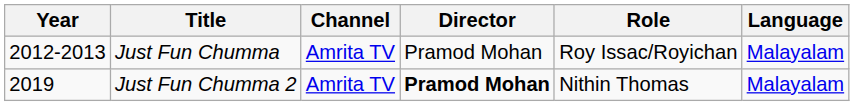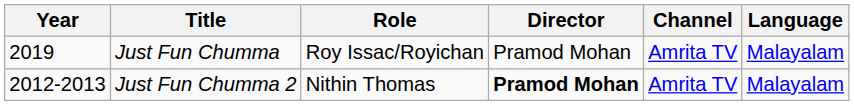 <table class="wikitable">
 <tr>
 <th>Year</th>
 <th>Title</th>
+<th>Role</th>
+<th>Director</th>
 <th>Channel</th>
-<th>Director</th>
-<th>Role</th>
 <th>Language</th>
 </tr>
 <tr>
-<td>2012-2013</td>
+<td>2019</td>
 <td><em>Just Fun Chumma</em></td>
+<td>Roy Issac/Royichan</td>
+<td>Pramod Mohan</td>
 <td><a href='#'>Amrita TV</a></td>
-<td>Pramod Mohan</td>
-<td>Roy Issac/Royichan</td>
 <td><a href='#'>Malayalam</a></td>
 </tr>
 <tr>
-<td>2019</td>
+<td>2012-2013</td>
 <td><em>Just Fun Chumma 2</em></td>
+<td>Nithin Thomas</td>
+<td><strong>Pramod Mohan</strong></td>
 <td><a href='#'>Amrita TV</a></td>
-<td><strong>Pramod Mohan</strong></td>
-<td>Nithin Thomas</td>
 <td><a href='#'>Malayalam</a></td>
 </tr>
 </table>
